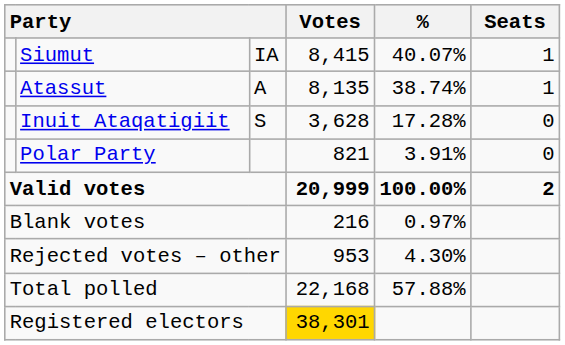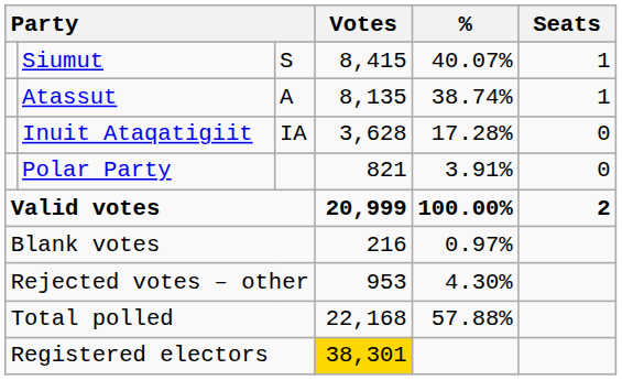 <table class="wikitable" border="1" style="text-align:right;">
 <tr>
 <th style="text-align:left;" valign=bottom colspan=3>Party</th>
 <th align=center valign=bottom width="50">Votes</th>
 <th align=center valign=bottom width="50">%</th>
 <th align=center valign=bottom width="50">Seats</th>
 </tr>
 <tr>
 <td></td>
 <td align=left><a href='#'>Siumut</a></td>
-<td align=left>IA</td>
+<td align=left>S</td>
 <td>8,415</td>
 <td>40.07%</td>
 <td>1</td>
 </tr>
 <tr>
 <td></td>
 <td align=left><a href='#'>Atassut</a></td>
 <td align=left>A</td>
 <td>8,135</td>
 <td>38.74%</td>
 <td>1</td>
 </tr>
 <tr>
 <td></td>
 <td align=left><a href='#'>Inuit Ataqatigiit</a></td>
-<td align=left>S</td>
+<td align=left>IA</td>
 <td>3,628</td>
 <td>17.28%</td>
 <td>0</td>
 </tr>
 <tr>
 <td></td>
 <td align=left><a href='#'>Polar Party</a></td>
 <td></td>
 <td>821</td>
 <td>3.91%</td>
 <td>0</td>
 </tr>
 <tr style="font-weight:bold">
 <td align=left colspan=3>Valid votes</td>
 <td>20,999</td>
 <td>100.00%</td>
 <td>2</td>
 </tr>
 <tr>
 <td align=left colspan=3>Blank votes</td>
 <td>216</td>
 <td>0.97%</td>
 <td></td>
 </tr>
 <tr>
 <td align=left colspan=3>Rejected votes – other</td>
 <td>953</td>
 <td>4.30%</td>
 <td></td>
 </tr>
 <tr>
 <td align=left colspan=3>Total polled</td>
 <td>22,168</td>
 <td>57.88%</td>
 <td></td>
 </tr>
 <tr>
 <td align=left colspan=3>Registered electors</td>
 <td style="background: gold;">38,301</td>
 <td></td>
 <td></td>
 </tr>
 </table>
